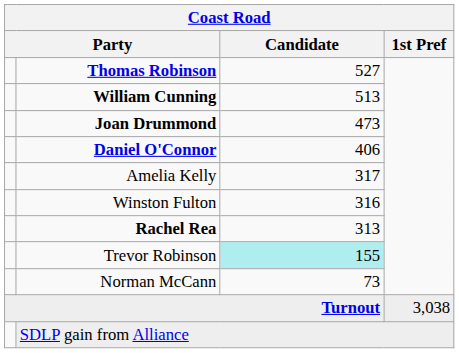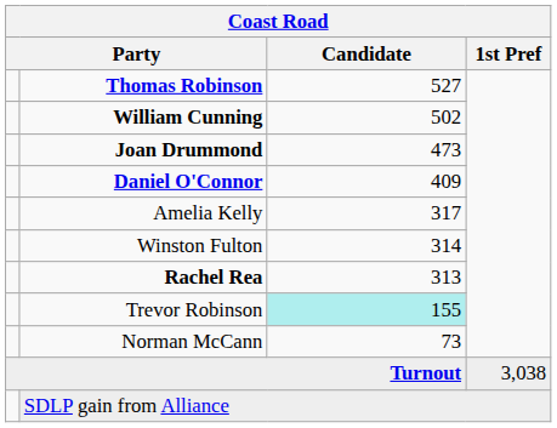 <table class="wikitable">
 <tr>
 <th colspan="4" align="center"><a href='#'>Coast Road</a></th>
 </tr>
 <tr>
 <th colspan="2" align="center" width=200>Party</th>
 <th width=150>Candidate</th>
 <th width=60>1st Pref</th>
 </tr>
 <tr>
 <td></td>
 <td align="right"><strong><a href='#'>Thomas Robinson</a></strong></td>
 <td align="right">527</td>
 </tr>
 <tr>
 <td></td>
 <td align="right"><strong>William Cunning</strong></td>
-<td align="right">513</td>
+<td align="right">502</td>
 </tr>
 <tr>
 <td></td>
 <td align="right"><strong>Joan Drummond</strong></td>
 <td align="right">473</td>
 </tr>
 <tr>
 <td></td>
 <td align="right"><strong><a href='#'>Daniel O'Connor</a></strong></td>
-<td align="right">406</td>
+<td align="right">409</td>
 </tr>
 <tr>
 <td></td>
 <td align="right">Amelia Kelly</td>
 <td align="right">317</td>
 </tr>
 <tr>
 <td></td>
 <td align="right">Winston Fulton</td>
-<td align="right">316</td>
+<td align="right">314</td>
 </tr>
 <tr>
 <td></td>
 <td align="right"><strong>Rachel Rea</strong></td>
 <td align="right">313</td>
 </tr>
 <tr>
 <td></td>
 <td align="right">Trevor Robinson</td>
 <td align="right" style="background: paleturquoise;">155</td>
 </tr>
 <tr>
 <td></td>
 <td align="right">Norman McCann</td>
 <td align="right">73</td>
 </tr>
 <tr bgcolor="EEEEEE">
 <td colspan=3 align="right"><strong><a href='#'>Turnout</a></strong></td>
 <td align="right">3,038</td>
 </tr>
 <tr>
 <td bgcolor=></td>
 <td colspan=3 bgcolor="EEEEEE"><a href='#'>SDLP</a> gain from <a href='#'>Alliance</a></td>
 </tr>
 </table>
